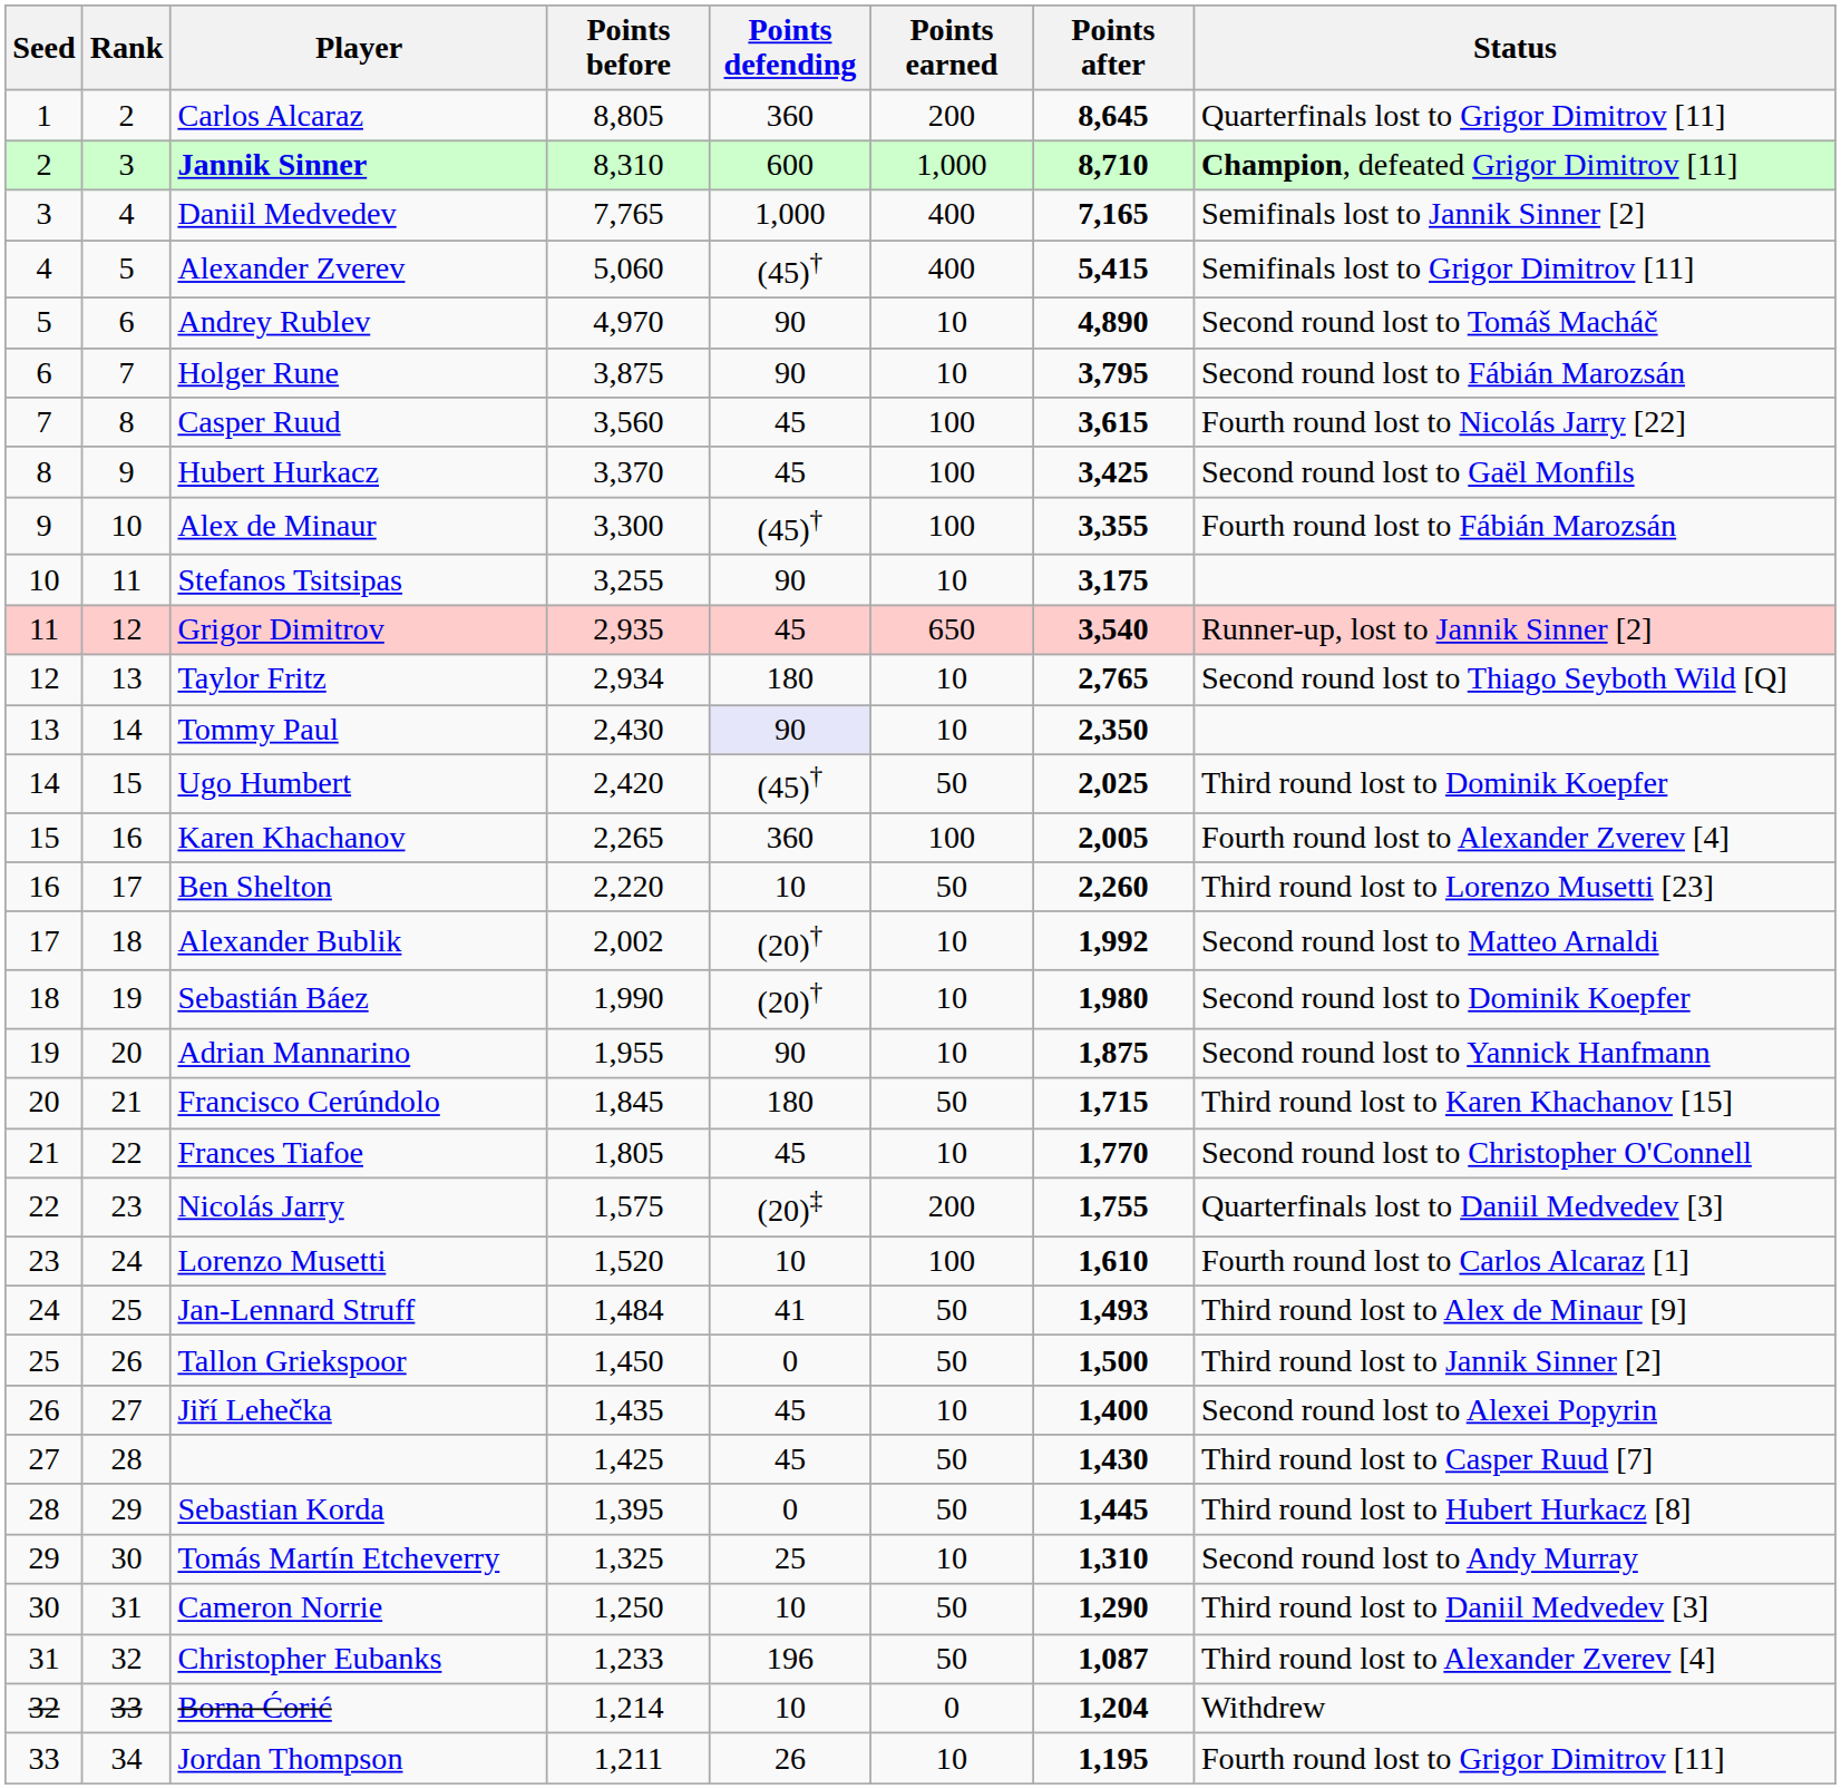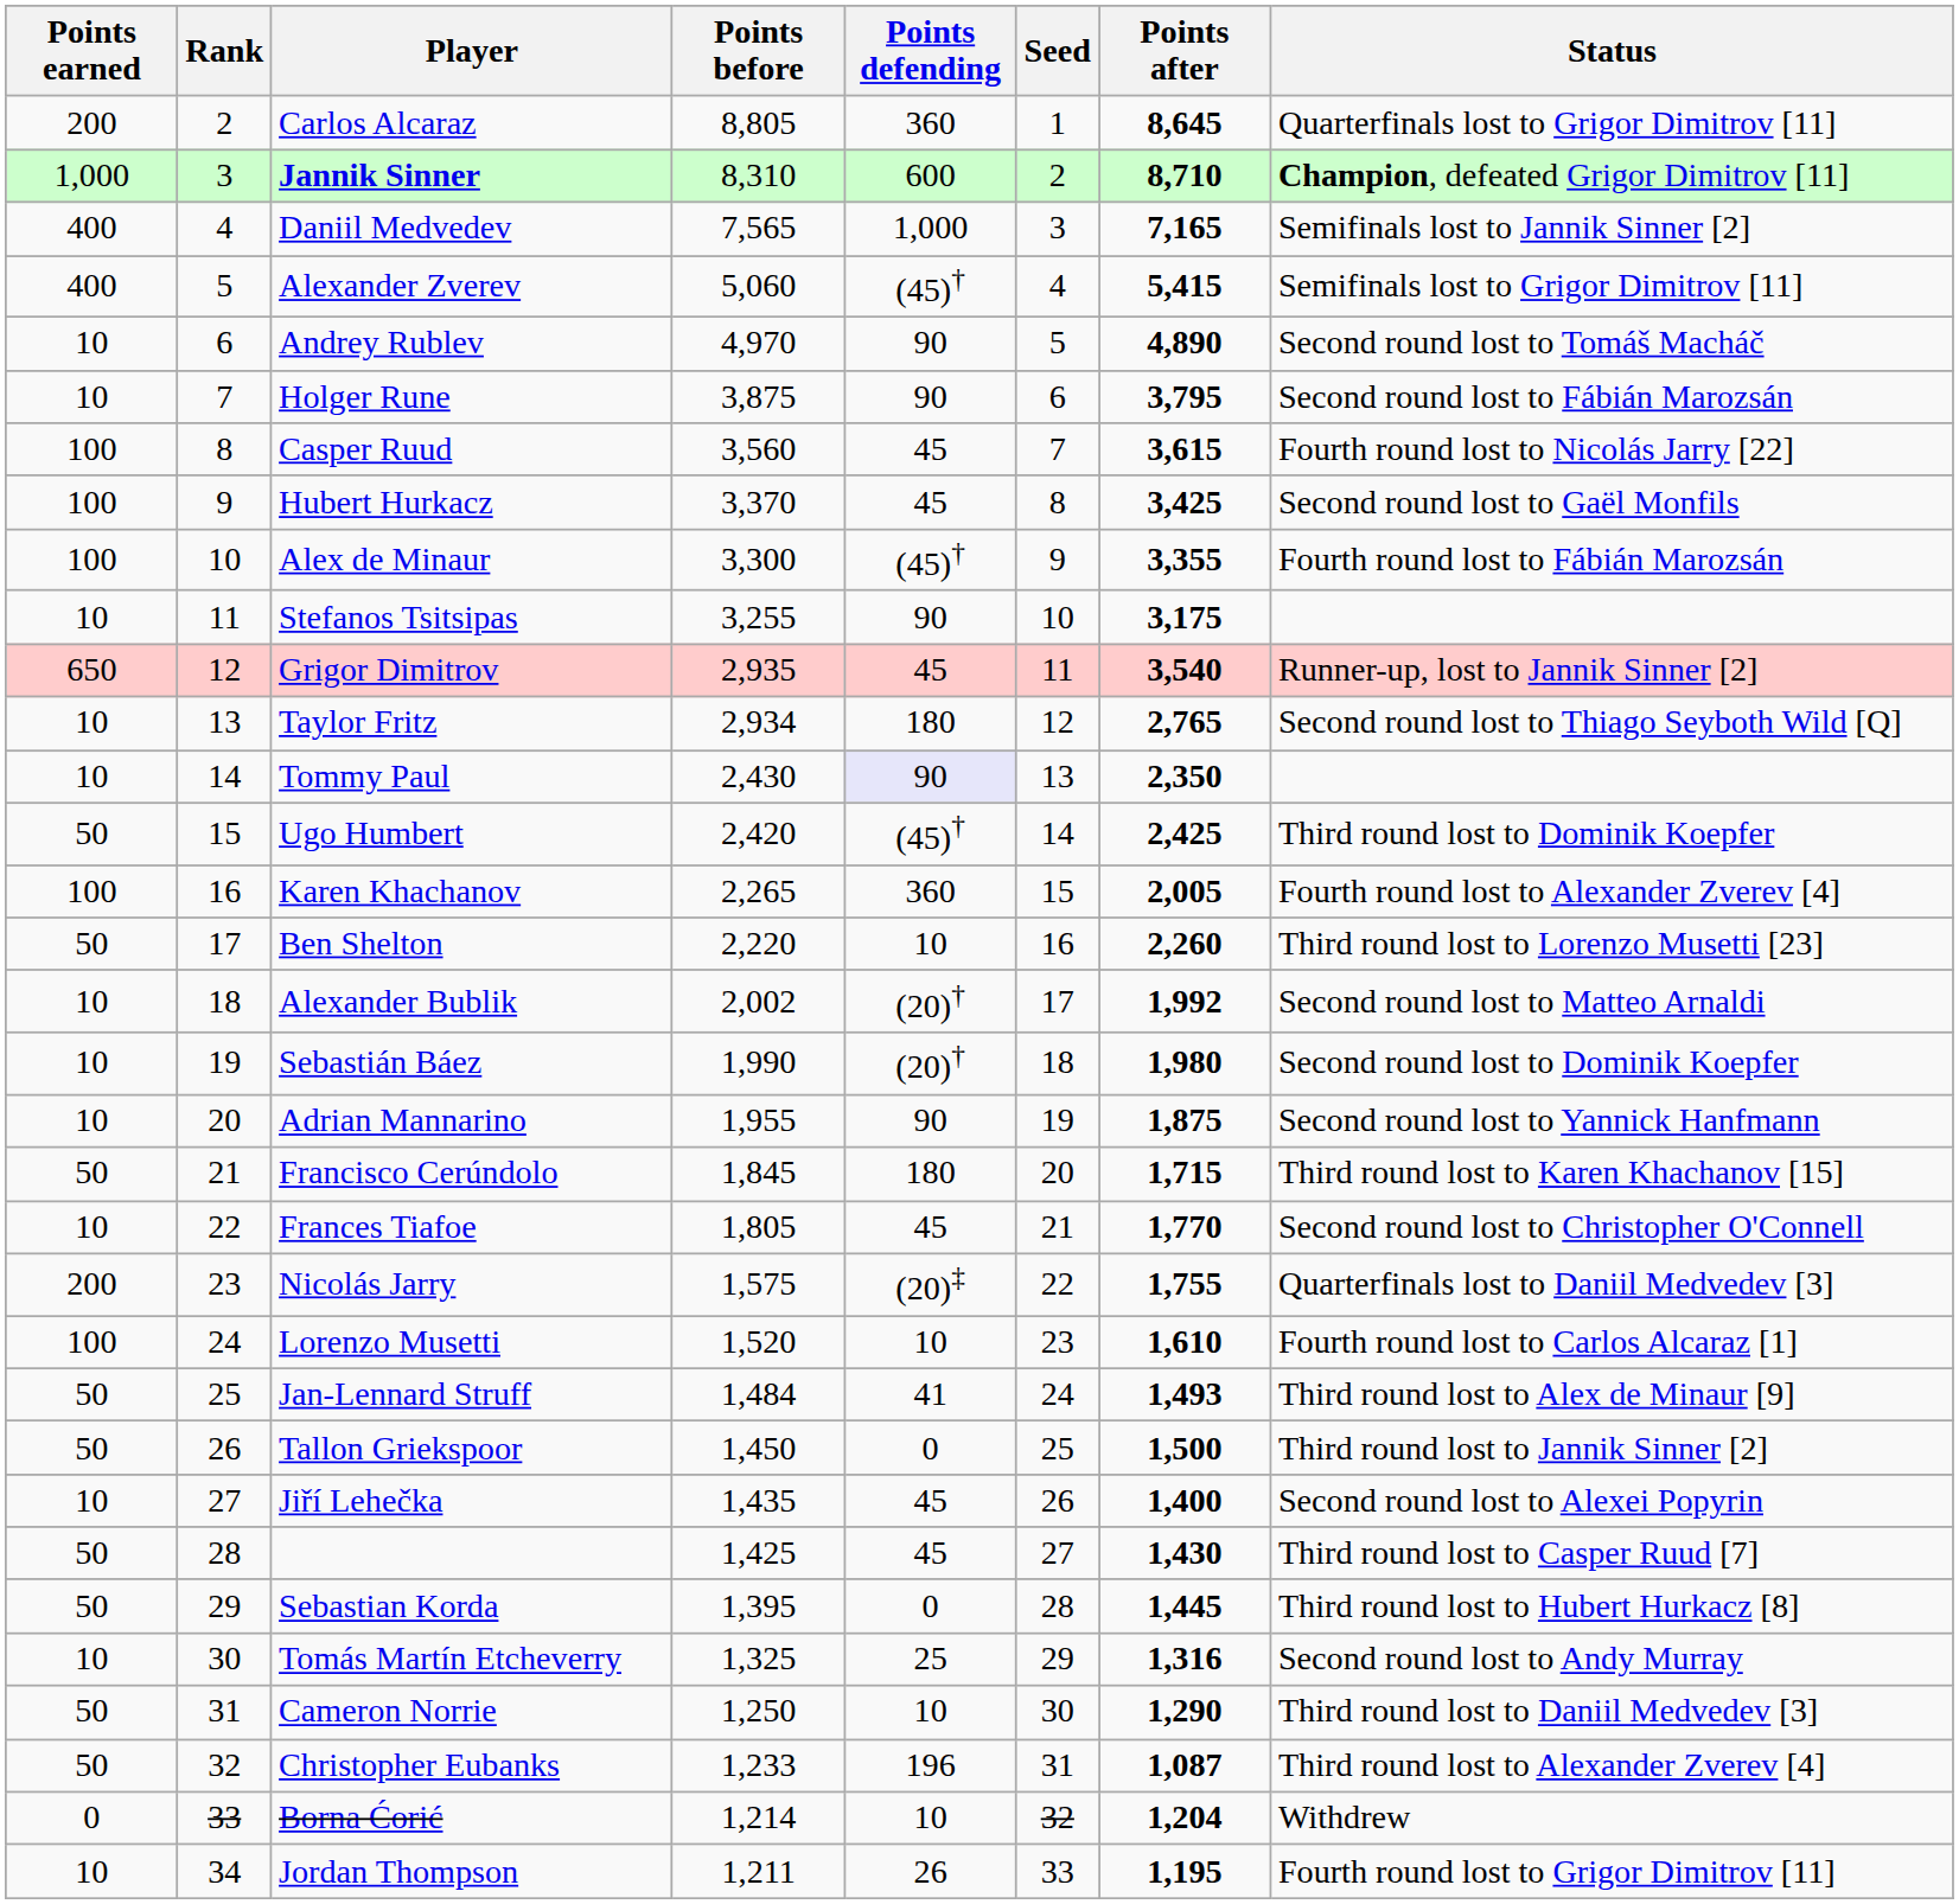 <table class="wikitable sortable">
 <tr>
-<th style="width:30px;">Seed</th>
+<th style="width:75px;">Points earned</th>
 <th style="width:30px;">Rank</th>
 <th style="width:185px;">Player</th>
 <th style="width:75px;">Points before</th>
 <th style="width:75px;"><a href='#'>Points defending</a></th>
-<th style="width:75px;">Points earned</th>
+<th style="width:30px;">Seed</th>
 <th style="width:75px;">Points after</th>
 <th style="width:320px;">Status</th>
 </tr>
 <tr>
-<td style="text-align:center;">1</td>
+<td style="text-align:center;">200</td>
 <td style="text-align:center;">2</td>
 <td> <a href='#'>Carlos Alcaraz</a></td>
 <td style="text-align:center;">8,805</td>
 <td style="text-align:center;">360</td>
-<td style="text-align:center;">200</td>
+<td style="text-align:center;">1</td>
 <td style="text-align:center;"><strong>8,645</strong></td>
 <td>Quarterfinals lost to  <a href='#'>Grigor Dimitrov</a> [11]</td>
 </tr>
 <tr style=background:#CFC>
-<td style="text-align:center;">2</td>
+<td style="text-align:center;">1,000</td>
 <td style="text-align:center;">3</td>
 <td> <strong><a href='#'>Jannik Sinner</a></strong></td>
 <td style="text-align:center;">8,310</td>
 <td style="text-align:center;">600</td>
-<td style="text-align:center;">1,000</td>
+<td style="text-align:center;">2</td>
 <td style="text-align:center;"><strong>8,710</strong></td>
 <td><strong>Champion</strong>, defeated  <a href='#'>Grigor Dimitrov</a> [11]</td>
 </tr>
 <tr>
-<td style="text-align:center;">3</td>
+<td style="text-align:center;">400</td>
 <td style="text-align:center;">4</td>
 <td> <a href='#'>Daniil Medvedev</a></td>
-<td style="text-align:center;">7,765</td>
+<td style="text-align:center;">7,565</td>
 <td style="text-align:center;">1,000</td>
-<td style="text-align:center;">400</td>
+<td style="text-align:center;">3</td>
 <td style="text-align:center;"><strong>7,165</strong></td>
 <td>Semifinals lost to  <a href='#'>Jannik Sinner</a> [2]</td>
 </tr>
 <tr>
-<td style="text-align:center;">4</td>
+<td style="text-align:center;">400</td>
 <td style="text-align:center;">5</td>
 <td> <a href='#'>Alexander Zverev</a></td>
 <td style="text-align:center;">5,060</td>
 <td style="text-align:center;">(45)<sup>†</sup></td>
-<td style="text-align:center;">400</td>
+<td style="text-align:center;">4</td>
 <td style="text-align:center;"><strong>5,415</strong></td>
 <td>Semifinals lost to  <a href='#'>Grigor Dimitrov</a> [11]</td>
 </tr>
 <tr>
-<td style="text-align:center;">5</td>
+<td style="text-align:center;">10</td>
 <td style="text-align:center;">6</td>
 <td> <a href='#'>Andrey Rublev</a></td>
 <td style="text-align:center;">4,970</td>
 <td style="text-align:center;">90</td>
-<td style="text-align:center;">10</td>
+<td style="text-align:center;">5</td>
 <td style="text-align:center;"><strong>4,890</strong></td>
 <td>Second round lost to  <a href='#'>Tomáš Macháč</a></td>
 </tr>
 <tr>
-<td style="text-align:center;">6</td>
+<td style="text-align:center;">10</td>
 <td style="text-align:center;">7</td>
 <td> <a href='#'>Holger Rune</a></td>
 <td style="text-align:center;">3,875</td>
 <td style="text-align:center;">90</td>
-<td style="text-align:center;">10</td>
+<td style="text-align:center;">6</td>
 <td style="text-align:center;"><strong>3,795</strong></td>
 <td>Second round lost to  <a href='#'>Fábián Marozsán</a></td>
 </tr>
 <tr>
-<td style="text-align:center;">7</td>
+<td style="text-align:center;">100</td>
 <td style="text-align:center;">8</td>
 <td> <a href='#'>Casper Ruud</a></td>
 <td style="text-align:center;">3,560</td>
 <td style="text-align:center;">45</td>
-<td style="text-align:center;">100</td>
+<td style="text-align:center;">7</td>
 <td style="text-align:center;"><strong>3,615</strong></td>
 <td>Fourth round lost to  <a href='#'>Nicolás Jarry</a> [22]</td>
 </tr>
 <tr>
-<td style="text-align:center;">8</td>
+<td style="text-align:center;">100</td>
 <td style="text-align:center;">9</td>
 <td> <a href='#'>Hubert Hurkacz</a></td>
 <td style="text-align:center;">3,370</td>
 <td style="text-align:center;">45</td>
-<td style="text-align:center;">100</td>
+<td style="text-align:center;">8</td>
 <td style="text-align:center;"><strong>3,425</strong></td>
 <td>Second round lost to  <a href='#'>Gaël Monfils</a></td>
 </tr>
 <tr>
-<td style="text-align:center;">9</td>
+<td style="text-align:center;">100</td>
 <td style="text-align:center;">10</td>
 <td> <a href='#'>Alex de Minaur</a></td>
 <td style="text-align:center;">3,300</td>
 <td style="text-align:center;">(45)<sup>†</sup></td>
-<td style="text-align:center;">100</td>
+<td style="text-align:center;">9</td>
 <td style="text-align:center;"><strong>3,355</strong></td>
 <td>Fourth round lost to  <a href='#'>Fábián Marozsán</a></td>
 </tr>
 <tr>
 <td style="text-align:center;">10</td>
 <td style="text-align:center;">11</td>
 <td> <a href='#'>Stefanos Tsitsipas</a></td>
 <td style="text-align:center;">3,255</td>
 <td style="text-align:center;">90</td>
 <td style="text-align:center;">10</td>
 <td style="text-align:center;"><strong>3,175</strong></td>
 <td></td>
 </tr>
 <tr style=background:#FCC>
-<td style="text-align:center;">11</td>
+<td style="text-align:center;">650</td>
 <td style="text-align:center;">12</td>
 <td> <a href='#'>Grigor Dimitrov</a></td>
 <td style="text-align:center;">2,935</td>
 <td style="text-align:center;">45</td>
-<td style="text-align:center;">650</td>
+<td style="text-align:center;">11</td>
 <td style="text-align:center;"><strong>3,540</strong></td>
 <td>Runner-up, lost to  <a href='#'>Jannik Sinner</a> [2]</td>
 </tr>
 <tr>
-<td style="text-align:center;">12</td>
+<td style="text-align:center;">10</td>
 <td style="text-align:center;">13</td>
 <td> <a href='#'>Taylor Fritz</a></td>
 <td style="text-align:center;">2,934</td>
 <td style="text-align:center;">180</td>
-<td style="text-align:center;">10</td>
+<td style="text-align:center;">12</td>
 <td style="text-align:center;"><strong>2,765</strong></td>
 <td>Second round lost to  <a href='#'>Thiago Seyboth Wild</a> [Q]</td>
 </tr>
 <tr>
-<td style="text-align:center;">13</td>
+<td style="text-align:center;">10</td>
 <td style="text-align:center;">14</td>
 <td> <a href='#'>Tommy Paul</a></td>
 <td style="text-align:center;">2,430</td>
 <td style="background: lavender; text-align:center;">90</td>
-<td style="text-align:center;">10</td>
+<td style="text-align:center;">13</td>
 <td style="text-align:center;"><strong>2,350</strong></td>
 <td></td>
 </tr>
 <tr>
-<td style="text-align:center;">14</td>
+<td style="text-align:center;">50</td>
 <td style="text-align:center;">15</td>
 <td> <a href='#'>Ugo Humbert</a></td>
 <td style="text-align:center;">2,420</td>
 <td style="text-align:center;">(45)<sup>†</sup></td>
-<td style="text-align:center;">50</td>
-<td style="text-align:center;"><strong>2,025</strong></td>
+<td style="text-align:center;">14</td>
+<td style="text-align:center;"><strong>2,425</strong></td>
 <td>Third round lost to  <a href='#'>Dominik Koepfer</a></td>
 </tr>
 <tr>
-<td style="text-align:center;">15</td>
+<td style="text-align:center;">100</td>
 <td style="text-align:center;">16</td>
 <td> <a href='#'>Karen Khachanov</a></td>
 <td style="text-align:center;">2,265</td>
 <td style="text-align:center;">360</td>
-<td style="text-align:center;">100</td>
+<td style="text-align:center;">15</td>
 <td style="text-align:center;"><strong>2,005</strong></td>
 <td>Fourth round lost to  <a href='#'>Alexander Zverev</a> [4]</td>
 </tr>
 <tr>
-<td style="text-align:center;">16</td>
+<td style="text-align:center;">50</td>
 <td style="text-align:center;">17</td>
 <td> <a href='#'>Ben Shelton</a></td>
 <td style="text-align:center;">2,220</td>
 <td style="text-align:center;">10</td>
-<td style="text-align:center;">50</td>
+<td style="text-align:center;">16</td>
 <td style="text-align:center;"><strong>2,260</strong></td>
 <td>Third round lost to  <a href='#'>Lorenzo Musetti</a> [23]</td>
 </tr>
 <tr>
-<td style="text-align:center;">17</td>
+<td style="text-align:center;">10</td>
 <td style="text-align:center;">18</td>
 <td> <a href='#'>Alexander Bublik</a></td>
 <td style="text-align:center;">2,002</td>
 <td style="text-align:center;">(20)<sup>†</sup></td>
-<td style="text-align:center;">10</td>
+<td style="text-align:center;">17</td>
 <td style="text-align:center;"><strong>1,992</strong></td>
 <td>Second round lost to  <a href='#'>Matteo Arnaldi</a></td>
 </tr>
 <tr>
-<td style="text-align:center;">18</td>
+<td style="text-align:center;">10</td>
 <td style="text-align:center;">19</td>
 <td> <a href='#'>Sebastián Báez</a></td>
 <td style="text-align:center;">1,990</td>
 <td style="text-align:center;">(20)<sup>†</sup></td>
-<td style="text-align:center;">10</td>
+<td style="text-align:center;">18</td>
 <td style="text-align:center;"><strong>1,980</strong></td>
 <td>Second round lost to  <a href='#'>Dominik Koepfer</a></td>
 </tr>
 <tr>
-<td style="text-align:center;">19</td>
+<td style="text-align:center;">10</td>
 <td style="text-align:center;">20</td>
 <td> <a href='#'>Adrian Mannarino</a></td>
 <td style="text-align:center;">1,955</td>
 <td style="text-align:center;">90</td>
-<td style="text-align:center;">10</td>
+<td style="text-align:center;">19</td>
 <td style="text-align:center;"><strong>1,875</strong></td>
 <td>Second round lost to  <a href='#'>Yannick Hanfmann</a></td>
 </tr>
 <tr>
-<td style="text-align:center;">20</td>
+<td style="text-align:center;">50</td>
 <td style="text-align:center;">21</td>
 <td> <a href='#'>Francisco Cerúndolo</a></td>
 <td style="text-align:center;">1,845</td>
 <td style="text-align:center;">180</td>
-<td style="text-align:center;">50</td>
+<td style="text-align:center;">20</td>
 <td style="text-align:center;"><strong>1,715</strong></td>
 <td>Third round lost to  <a href='#'>Karen Khachanov</a> [15]</td>
 </tr>
 <tr>
-<td style="text-align:center;">21</td>
+<td style="text-align:center;">10</td>
 <td style="text-align:center;">22</td>
 <td> <a href='#'>Frances Tiafoe</a></td>
 <td style="text-align:center;">1,805</td>
 <td style="text-align:center;">45</td>
-<td style="text-align:center;">10</td>
+<td style="text-align:center;">21</td>
 <td style="text-align:center;"><strong>1,770</strong></td>
 <td>Second round lost to  <a href='#'>Christopher O'Connell</a></td>
 </tr>
 <tr>
-<td style="text-align:center;">22</td>
+<td style="text-align:center;">200</td>
 <td style="text-align:center;">23</td>
 <td> <a href='#'>Nicolás Jarry</a></td>
 <td style="text-align:center;">1,575</td>
 <td style="text-align:center;">(20)<sup>‡</sup></td>
-<td style="text-align:center;">200</td>
+<td style="text-align:center;">22</td>
 <td style="text-align:center;"><strong>1,755</strong></td>
 <td>Quarterfinals lost to  <a href='#'>Daniil Medvedev</a> [3]</td>
 </tr>
 <tr>
-<td style="text-align:center;">23</td>
+<td style="text-align:center;">100</td>
 <td style="text-align:center;">24</td>
 <td> <a href='#'>Lorenzo Musetti</a></td>
 <td style="text-align:center;">1,520</td>
 <td style="text-align:center;">10</td>
-<td style="text-align:center;">100</td>
+<td style="text-align:center;">23</td>
 <td style="text-align:center;"><strong>1,610</strong></td>
 <td>Fourth round lost to  <a href='#'>Carlos Alcaraz</a> [1]</td>
 </tr>
 <tr>
-<td style="text-align:center;">24</td>
+<td style="text-align:center;">50</td>
 <td style="text-align:center;">25</td>
 <td> <a href='#'>Jan-Lennard Struff</a></td>
 <td style="text-align:center;">1,484</td>
 <td style="text-align:center;">41</td>
-<td style="text-align:center;">50</td>
+<td style="text-align:center;">24</td>
 <td style="text-align:center;"><strong>1,493</strong></td>
 <td>Third round lost to  <a href='#'>Alex de Minaur</a> [9]</td>
 </tr>
 <tr>
-<td style="text-align:center;">25</td>
+<td style="text-align:center;">50</td>
 <td style="text-align:center;">26</td>
 <td> <a href='#'>Tallon Griekspoor</a></td>
 <td style="text-align:center;">1,450</td>
 <td style="text-align:center;">0</td>
-<td style="text-align:center;">50</td>
+<td style="text-align:center;">25</td>
 <td style="text-align:center;"><strong>1,500</strong></td>
 <td>Third round lost to  <a href='#'>Jannik Sinner</a> [2]</td>
 </tr>
 <tr>
-<td style="text-align:center;">26</td>
+<td style="text-align:center;">10</td>
 <td style="text-align:center;">27</td>
 <td> <a href='#'>Jiří Lehečka</a></td>
 <td style="text-align:center;">1,435</td>
 <td style="text-align:center;">45</td>
-<td style="text-align:center;">10</td>
+<td style="text-align:center;">26</td>
 <td style="text-align:center;"><strong>1,400</strong></td>
 <td>Second round lost to  <a href='#'>Alexei Popyrin</a></td>
 </tr>
 <tr>
-<td style="text-align:center;">27</td>
+<td style="text-align:center;">50</td>
 <td style="text-align:center;">28</td>
 <td></td>
 <td style="text-align:center;">1,425</td>
 <td style="text-align:center;">45</td>
-<td style="text-align:center;">50</td>
+<td style="text-align:center;">27</td>
 <td style="text-align:center;"><strong>1,430</strong></td>
 <td>Third round lost to  <a href='#'>Casper Ruud</a> [7]</td>
 </tr>
 <tr>
-<td style="text-align:center;">28</td>
+<td style="text-align:center;">50</td>
 <td style="text-align:center;">29</td>
 <td> <a href='#'>Sebastian Korda</a></td>
 <td style="text-align:center;">1,395</td>
 <td style="text-align:center;">0</td>
-<td style="text-align:center;">50</td>
+<td style="text-align:center;">28</td>
 <td style="text-align:center;"><strong>1,445</strong></td>
 <td>Third round lost to  <a href='#'>Hubert Hurkacz</a> [8]</td>
 </tr>
 <tr>
-<td style="text-align:center;">29</td>
+<td style="text-align:center;">10</td>
 <td style="text-align:center;">30</td>
 <td> <a href='#'>Tomás Martín Etcheverry</a></td>
 <td style="text-align:center;">1,325</td>
 <td style="text-align:center;">25</td>
-<td style="text-align:center;">10</td>
-<td style="text-align:center;"><strong>1,310</strong></td>
+<td style="text-align:center;">29</td>
+<td style="text-align:center;"><strong>1,316</strong></td>
 <td>Second round lost to  <a href='#'>Andy Murray</a></td>
 </tr>
 <tr>
-<td style="text-align:center;">30</td>
+<td style="text-align:center;">50</td>
 <td style="text-align:center;">31</td>
 <td> <a href='#'>Cameron Norrie</a></td>
 <td style="text-align:center;">1,250</td>
 <td style="text-align:center;">10</td>
-<td style="text-align:center;">50</td>
+<td style="text-align:center;">30</td>
 <td style="text-align:center;"><strong>1,290</strong></td>
 <td>Third round lost to  <a href='#'>Daniil Medvedev</a> [3]</td>
 </tr>
 <tr>
-<td style="text-align:center;">31</td>
+<td style="text-align:center;">50</td>
 <td style="text-align:center;">32</td>
 <td> <a href='#'>Christopher Eubanks</a></td>
 <td style="text-align:center;">1,233</td>
 <td style="text-align:center;">196</td>
-<td style="text-align:center;">50</td>
+<td style="text-align:center;">31</td>
 <td style="text-align:center;"><strong>1,087</strong></td>
 <td>Third round lost to  <a href='#'>Alexander Zverev</a> [4]</td>
 </tr>
 <tr>
-<td style="text-align:center;"><s>32</s></td>
+<td style="text-align:center;">0</td>
 <td style="text-align:center;"><s>33</s></td>
 <td><s> <a href='#'>Borna Ćorić</a></s></td>
 <td style="text-align:center;">1,214</td>
 <td style="text-align:center;">10</td>
-<td style="text-align:center;">0</td>
+<td style="text-align:center;"><s>32</s></td>
 <td style="text-align:center;"><strong>1,204</strong></td>
 <td>Withdrew</td>
 </tr>
 <tr>
-<td style="text-align:center;">33</td>
+<td style="text-align:center;">10</td>
 <td style="text-align:center;">34</td>
 <td> <a href='#'>Jordan Thompson</a></td>
 <td style="text-align:center;">1,211</td>
 <td style="text-align:center;">26</td>
-<td style="text-align:center;">10</td>
+<td style="text-align:center;">33</td>
 <td style="text-align:center;"><strong>1,195</strong></td>
 <td>Fourth round lost to  <a href='#'>Grigor Dimitrov</a> [11]</td>
 </tr>
 </table>
